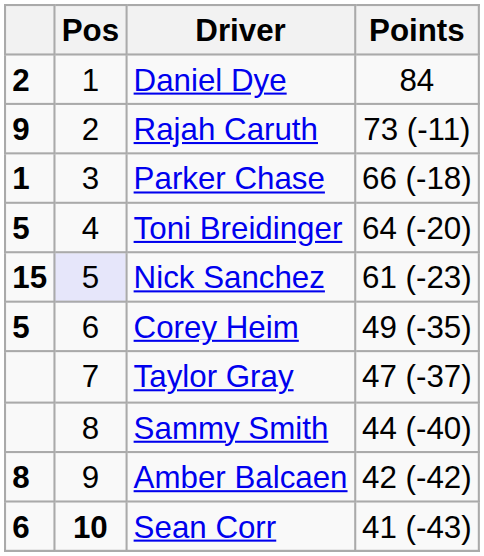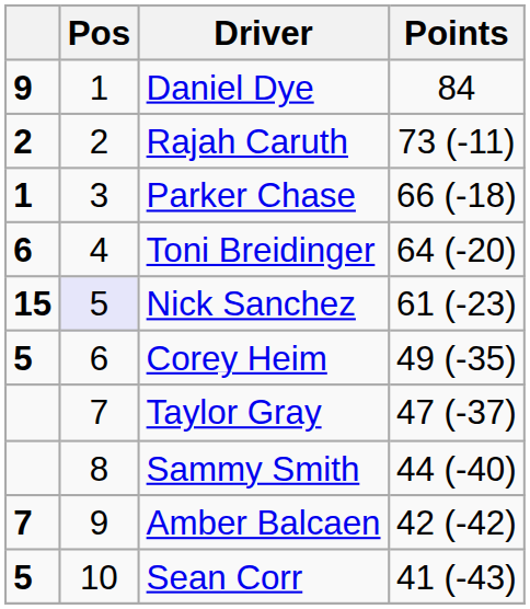 <table class="wikitable" style="font-size: 95%;">
 <tr>
 <th></th>
 <th>Pos</th>
 <th>Driver</th>
 <th>Points</th>
 </tr>
 <tr>
-<td align="left"> <strong>2</strong></td>
+<td align="left"> <strong>9</strong></td>
 <td style="text-align:center;">1</td>
 <td><a href='#'>Daniel Dye</a></td>
 <td style="text-align:center;">84</td>
 </tr>
 <tr>
-<td align="left"> <strong>9</strong></td>
+<td align="left"> <strong>2</strong></td>
 <td style="text-align:center;">2</td>
 <td><a href='#'>Rajah Caruth</a></td>
 <td style="text-align:center;">73 (-11)</td>
 </tr>
 <tr>
 <td align="left"> <strong>1</strong></td>
 <td style="text-align:center;">3</td>
 <td><a href='#'>Parker Chase</a></td>
 <td style="text-align:center;">66 (-18)</td>
 </tr>
 <tr>
-<td align="left"> <strong>5</strong></td>
+<td align="left"> <strong>6</strong></td>
 <td style="text-align:center;">4</td>
 <td><a href='#'>Toni Breidinger</a></td>
 <td style="text-align:center;">64 (-20)</td>
 </tr>
 <tr>
 <td align="left"> <strong>15</strong></td>
 <td style="background: lavender; text-align:center;">5</td>
 <td><a href='#'>Nick Sanchez</a></td>
 <td style="text-align:center;">61 (-23)</td>
 </tr>
 <tr>
 <td align="left"> <strong>5</strong></td>
 <td style="text-align:center;">6</td>
 <td><a href='#'>Corey Heim</a></td>
 <td style="text-align:center;">49 (-35)</td>
 </tr>
 <tr>
 <td align="left"></td>
 <td style="text-align:center;">7</td>
 <td><a href='#'>Taylor Gray</a></td>
 <td style="text-align:center;">47 (-37)</td>
 </tr>
 <tr>
 <td align="left"></td>
 <td style="text-align:center;">8</td>
 <td><a href='#'>Sammy Smith</a></td>
 <td style="text-align:center;">44 (-40)</td>
 </tr>
 <tr>
-<td align="left"> <strong>8</strong></td>
+<td align="left"> <strong>7</strong></td>
 <td style="text-align:center;">9</td>
 <td><a href='#'>Amber Balcaen</a></td>
 <td style="text-align:center;">42 (-42)</td>
 </tr>
 <tr>
-<td align="left"> <strong>6</strong></td>
-<td style="text-align:center;"><strong>10</strong></td>
+<td align="left"> <strong>5</strong></td>
+<td style="text-align:center;">10</td>
 <td><a href='#'>Sean Corr</a></td>
 <td style="text-align:center;">41 (-43)</td>
 </tr>
 <tr class="sortbottom">
 </tr>
 </table>
